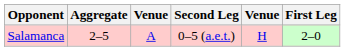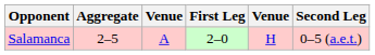 <table class="wikitable" style="font-size:100%; text-align:center">
 <tr>
 <th>Opponent</th>
 <th>Aggregate</th>
 <th>Venue</th>
+<th>First Leg</th>
+<th>Venue</th>
 <th>Second Leg</th>
-<th>Venue</th>
-<th>First Leg</th>
 </tr>
 <tr bgcolor= FFCCCC>
 <td><a href='#'>Salamanca</a></td>
 <td>2–5</td>
 <td><a href='#'>A</a></td>
+<td bgcolor="CCFFCC">2–0</td>
+<td><a href='#'>H</a></td>
 <td>0–5 (<a href='#'>a.e.t.</a>)</td>
-<td><a href='#'>H</a></td>
-<td bgcolor="CCFFCC">2–0</td>
 </tr>
 </table>
